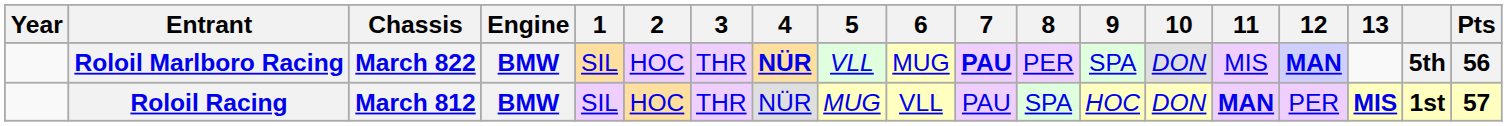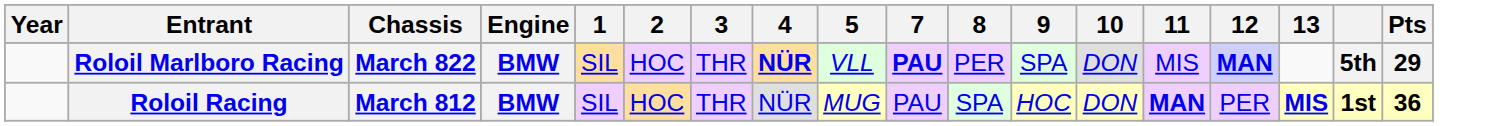 <table class="wikitable" style="text-align:center; font-size:85%">
 <tr>
 <th>Year</th>
 <th>Entrant</th>
 <th>Chassis</th>
 <th>Engine</th>
 <th>1</th>
 <th>2</th>
 <th>3</th>
 <th>4</th>
 <th>5</th>
-<th>6</th>
 <th>7</th>
 <th>8</th>
 <th>9</th>
 <th>10</th>
 <th>11</th>
 <th>12</th>
 <th>13</th>
 <th></th>
 <th>Pts</th>
 </tr>
 <tr>
 <td></td>
 <th nowrap><a href='#'>Roloil Marlboro Racing</a></th>
 <th nowrap><a href='#'>March 822</a></th>
 <th nowrap><a href='#'>BMW</a></th>
 <td style="background:#FFDF9F;"><a href='#'>SIL</a><br></td>
 <td style="background:#EFCFFF;"><a href='#'>HOC</a><br></td>
 <td style="background:#EFCFFF;"><a href='#'>THR</a><br></td>
 <td style="background:#FFDF9F;"><strong><a href='#'>NÜR</a></strong><br></td>
 <td style="background:#DFFFDF;"><em><a href='#'>VLL</a></em><br></td>
-<td style="background:#FFFFBF;"><a href='#'>MUG</a><br></td>
 <td style="background:#EFCFFF;"><strong><a href='#'>PAU</a><br></strong></td>
 <td style="background:#EFCFFF;"><a href='#'>PER</a><br></td>
 <td style="background:#DFFFDF;"><a href='#'>SPA</a><br></td>
 <td style="background:#DFDFDF;"><em><a href='#'>DON</a></em><br></td>
 <td style="background:#EFCFFF;"><a href='#'>MIS</a><br></td>
 <td style="background:#CFCFFF;"><strong><a href='#'>MAN</a></strong><br></td>
 <td></td>
 <th>5th</th>
-<th>56</th>
+<th>29</th>
 </tr>
 <tr>
 <td></td>
 <th nowrap><a href='#'>Roloil Racing</a></th>
 <th nowrap><a href='#'>March 812</a></th>
 <th nowrap><a href='#'>BMW</a></th>
 <td style="background:#EFCFFF;"><a href='#'>SIL</a><br></td>
 <td style="background:#FFDF9F;"><a href='#'>HOC</a><br></td>
 <td style="background:#EFCFFF;"><a href='#'>THR</a><br></td>
 <td style="background:#DFDFDF;"><a href='#'>NÜR</a><br></td>
 <td style="background:#FFFFBF;"><em><a href='#'>MUG</a></em><br></td>
-<td style="background:#FFFFBF;"><a href='#'>VLL</a><br></td>
 <td style="background:#EFCFFF;"><a href='#'>PAU</a><br></td>
 <td style="background:#DFFFDF;"><a href='#'>SPA</a><br></td>
 <td style="background:#FFFFBF;"><em><a href='#'>HOC</a></em><br></td>
 <td style="background:#FFFFBF;"><em><a href='#'>DON</a></em><br></td>
 <td style="background:#EFCFFF;"><strong><a href='#'>MAN</a></strong><br></td>
 <td style="background:#EFCFFF;"><a href='#'>PER</a><br></td>
 <td style="background:#FFFFBF;"><strong><a href='#'>MIS</a></strong><br></td>
 <td style="background:#FFFFBF;"><strong>1st</strong></td>
-<td style="background:#FFFFBF;"><strong>57</strong></td>
+<td style="background:#FFFFBF;"><strong>36</strong></td>
 </tr>
 </table>
